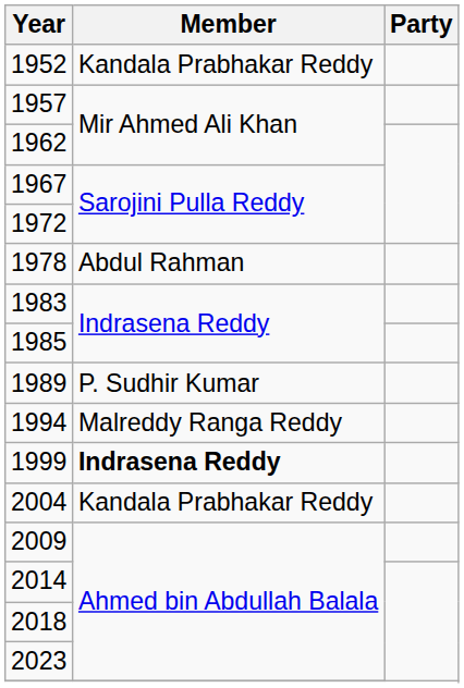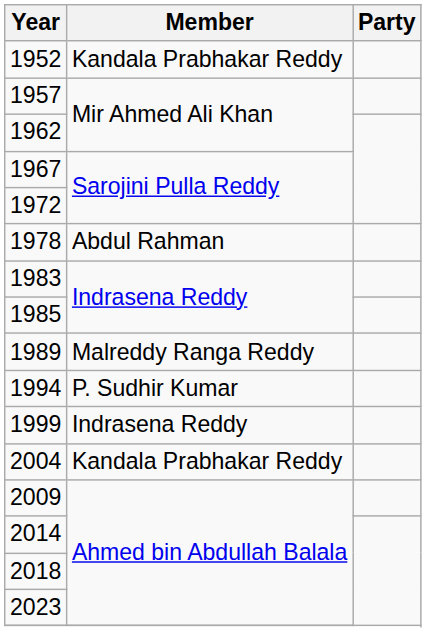 <table class="wikitable sortable">
 <tr>
 <th>Year</th>
 <th>Member</th>
 <th colspan=2>Party</th>
 </tr>
 <tr>
 <td>1952</td>
 <td>Kandala Prabhakar Reddy</td>
 <td></td>
 </tr>
 <tr>
 <td>1957</td>
 <td rowspan=2>Mir Ahmed Ali Khan</td>
 <td></td>
 </tr>
 <tr>
 <td>1962</td>
 </tr>
 <tr>
 <td>1967</td>
 <td rowspan=2><a href='#'>Sarojini Pulla Reddy</a></td>
 </tr>
 <tr>
 <td>1972</td>
 </tr>
 <tr>
 <td>1978</td>
 <td>Abdul Rahman</td>
 <td></td>
 </tr>
 <tr>
 <td>1983</td>
 <td rowspan=2><a href='#'>Indrasena Reddy</a></td>
 <td></td>
 </tr>
 <tr>
 <td>1985</td>
 </tr>
 <tr>
 <td>1989</td>
+<td>Malreddy Ranga Reddy</td>
+<td></td>
+</tr>
+<tr>
+<td>1994</td>
 <td>P. Sudhir Kumar</td>
 <td></td>
 </tr>
 <tr>
-<td>1994</td>
-<td>Malreddy Ranga Reddy</td>
-<td></td>
-</tr>
-<tr>
 <td>1999</td>
-<td><strong>Indrasena Reddy</strong></td>
+<td>Indrasena Reddy</td>
 <td></td>
 </tr>
 <tr>
 <td>2004</td>
 <td>Kandala Prabhakar Reddy</td>
 <td></td>
 </tr>
 <tr>
 <td>2009</td>
 <td rowspan=4><a href='#'>Ahmed bin Abdullah Balala</a></td>
 <td></td>
 </tr>
 <tr>
 <td>2014</td>
 </tr>
 <tr>
 <td>2018</td>
 </tr>
 <tr>
 <td>2023</td>
 </tr>
 <tr>
 </tr>
 </table>
